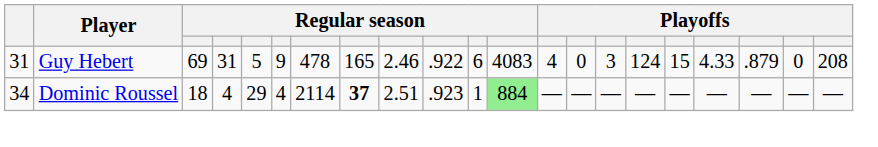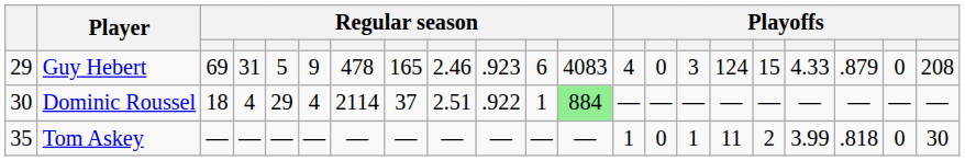 <table class="wikitable plainrowheaders" style="text-align:center;">
 <tr>
 <th scope="col" rowspan="2"></th>
 <th scope="col" rowspan="2">Player</th>
 <th scope=colgroup colspan=10>Regular season</th>
 <th scope=colgroup colspan=9>Playoffs</th>
 </tr>
 <tr>
 <th scope="col"></th>
 <th scope="col"></th>
 <th scope="col"></th>
 <th scope="col"></th>
 <th scope="col"></th>
 <th scope="col"></th>
 <th scope="col"></th>
 <th scope="col"></th>
 <th scope="col"></th>
 <th scope="col"></th>
 <th scope="col"></th>
 <th scope="col"></th>
 <th scope="col"></th>
 <th scope="col"></th>
 <th scope="col"></th>
 <th scope="col"></th>
 <th scope="col"></th>
 <th scope="col"></th>
 <th scope="col"></th>
 </tr>
 <tr>
-<td scope="row">31</td>
+<td scope="row">29</td>
 <td align="left"><a href='#'>Guy Hebert</a></td>
 <td>69</td>
 <td>31</td>
 <td>5</td>
 <td>9</td>
 <td>478</td>
 <td>165</td>
 <td>2.46</td>
-<td>.922</td>
+<td>.923</td>
 <td>6</td>
 <td>4083</td>
 <td>4</td>
 <td>0</td>
 <td>3</td>
 <td>124</td>
 <td>15</td>
 <td>4.33</td>
 <td>.879</td>
 <td>0</td>
 <td>208</td>
 </tr>
 <tr>
-<td scope="row">34</td>
+<td scope="row">30</td>
 <td align="left"><a href='#'>Dominic Roussel</a></td>
 <td>18</td>
 <td>4</td>
 <td>29</td>
 <td>4</td>
 <td>2114</td>
-<td><strong>37</strong></td>
+<td>37</td>
 <td>2.51</td>
-<td>.923</td>
+<td>.922</td>
 <td>1</td>
 <td style="background: lightgreen;">884</td>
 <td>—</td>
 <td>—</td>
 <td>—</td>
 <td>—</td>
 <td>—</td>
 <td>—</td>
 <td>—</td>
 <td>—</td>
 <td>—</td>
 </tr>
+<tr>
+<td scope="row">35</td>
+<td align="left"><a href='#'>Tom Askey</a></td>
+<td>—</td>
+<td>—</td>
+<td>—</td>
+<td>—</td>
+<td>—</td>
+<td>—</td>
+<td>—</td>
+<td>—</td>
+<td>—</td>
+<td>—</td>
+<td>1</td>
+<td>0</td>
+<td>1</td>
+<td>11</td>
+<td>2</td>
+<td>3.99</td>
+<td>.818</td>
+<td>0</td>
+<td>30</td>
+</tr>
 </table>
